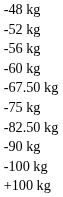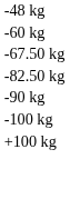 <table>
 <tr>
 <td>-48 kg</td>
-<td></td>
-<td></td>
-<td></td>
-</tr>
-<tr>
-<td>-52 kg</td>
-<td></td>
-<td></td>
-<td></td>
-</tr>
-<tr>
-<td>-56 kg</td>
 <td></td>
 <td></td>
 <td></td>
 </tr>
 <tr>
 <td>-60 kg</td>
 <td></td>
 <td></td>
 <td></td>
 </tr>
 <tr>
 <td>-67.50 kg</td>
-<td></td>
-<td></td>
-<td></td>
-</tr>
-<tr>
-<td>-75 kg</td>
 <td></td>
 <td></td>
 <td></td>
 </tr>
 <tr>
 <td>-82.50 kg</td>
 <td></td>
 <td></td>
 <td></td>
 </tr>
 <tr>
 <td>-90 kg</td>
 <td></td>
 <td></td>
 <td></td>
 </tr>
 <tr>
 <td>-100 kg</td>
 <td></td>
 <td></td>
 <td></td>
 </tr>
 <tr>
 <td>+100 kg</td>
 <td></td>
 <td></td>
 <td></td>
 </tr>
 </table>
